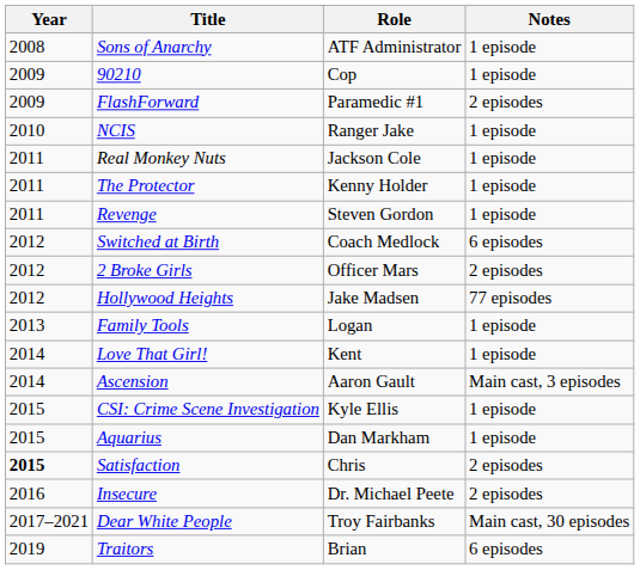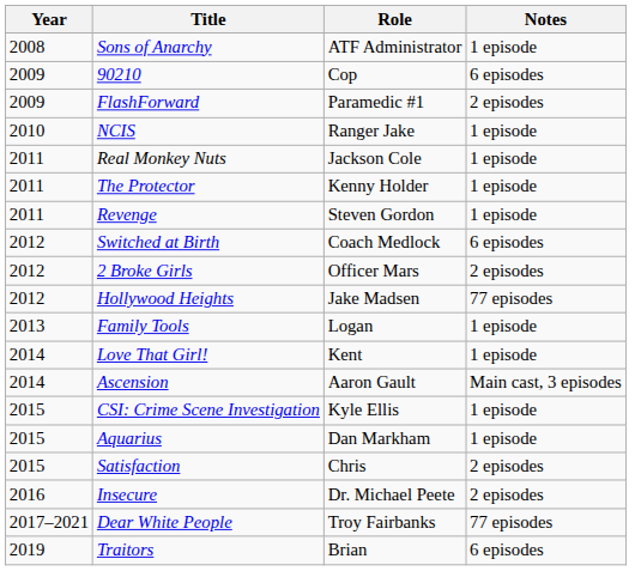 <table class="wikitable sortable">
 <tr>
 <th>Year</th>
 <th>Title</th>
 <th>Role</th>
 <th class="unsortable">Notes</th>
 </tr>
 <tr>
 <td>2008</td>
 <td><em><a href='#'>Sons of Anarchy</a></em></td>
 <td>ATF Administrator</td>
 <td>1 episode</td>
 </tr>
 <tr>
 <td>2009</td>
 <td><em><a href='#'>90210</a></em></td>
 <td>Cop</td>
-<td>1 episode</td>
+<td>6 episodes</td>
 </tr>
 <tr>
 <td>2009</td>
 <td><em><a href='#'>FlashForward</a></em></td>
 <td>Paramedic #1</td>
 <td>2 episodes</td>
 </tr>
 <tr>
 <td>2010</td>
 <td><em><a href='#'>NCIS</a></em></td>
 <td>Ranger Jake</td>
 <td>1 episode</td>
 </tr>
 <tr>
 <td>2011</td>
 <td><em>Real Monkey Nuts </em></td>
 <td>Jackson Cole</td>
 <td>1 episode</td>
 </tr>
 <tr>
 <td>2011</td>
 <td><em><a href='#'>The Protector</a></em></td>
 <td>Kenny Holder</td>
 <td>1 episode</td>
 </tr>
 <tr>
 <td>2011</td>
 <td><em><a href='#'>Revenge</a></em></td>
 <td>Steven Gordon</td>
 <td>1 episode</td>
 </tr>
 <tr>
 <td>2012</td>
 <td><em><a href='#'>Switched at Birth</a></em></td>
 <td>Coach Medlock</td>
 <td>6 episodes</td>
 </tr>
 <tr>
 <td>2012</td>
 <td><em><a href='#'>2 Broke Girls</a></em></td>
 <td>Officer Mars</td>
 <td>2 episodes</td>
 </tr>
 <tr>
 <td>2012</td>
 <td><em><a href='#'>Hollywood Heights</a></em></td>
 <td>Jake Madsen</td>
 <td>77 episodes</td>
 </tr>
 <tr>
 <td>2013</td>
 <td><em><a href='#'>Family Tools</a></em></td>
 <td>Logan</td>
 <td>1 episode</td>
 </tr>
 <tr>
 <td>2014</td>
 <td><em><a href='#'>Love That Girl!</a></em></td>
 <td>Kent</td>
 <td>1 episode</td>
 </tr>
 <tr>
 <td>2014</td>
 <td><em><a href='#'>Ascension</a></em></td>
 <td>Aaron Gault</td>
 <td>Main cast, 3 episodes</td>
 </tr>
 <tr>
 <td>2015</td>
 <td><em><a href='#'>CSI: Crime Scene Investigation</a></em></td>
 <td>Kyle Ellis</td>
 <td>1 episode</td>
 </tr>
 <tr>
 <td>2015</td>
 <td><em><a href='#'>Aquarius</a></em></td>
 <td>Dan Markham</td>
 <td>1 episode</td>
 </tr>
 <tr>
-<td><strong>2015</strong></td>
+<td>2015</td>
 <td><em><a href='#'>Satisfaction</a></em></td>
 <td>Chris</td>
 <td>2 episodes</td>
 </tr>
 <tr>
 <td>2016</td>
 <td><em><a href='#'>Insecure</a></em></td>
 <td>Dr. Michael Peete</td>
 <td>2 episodes</td>
 </tr>
 <tr>
 <td>2017–2021</td>
 <td><em><a href='#'>Dear White People</a></em></td>
 <td>Troy Fairbanks</td>
-<td>Main cast, 30 episodes</td>
+<td>77 episodes</td>
 </tr>
 <tr>
 <td>2019</td>
 <td><em><a href='#'>Traitors</a></em></td>
 <td>Brian</td>
 <td>6 episodes</td>
 </tr>
 </table>
